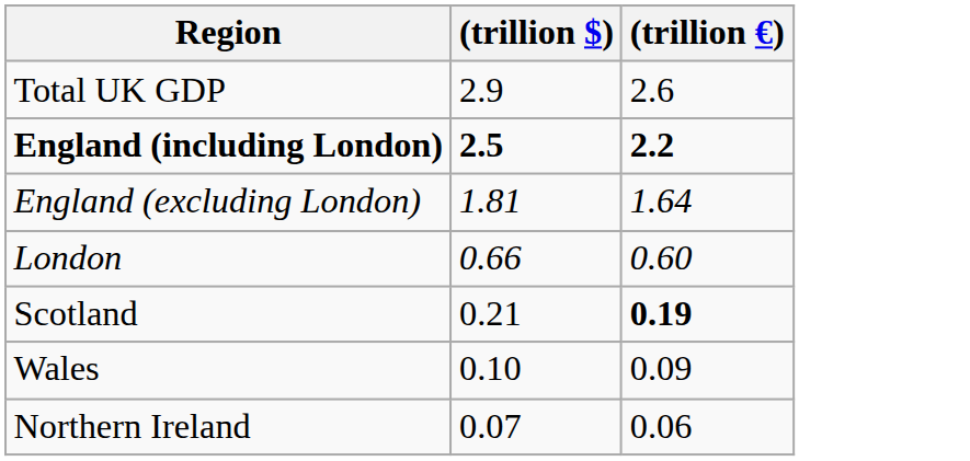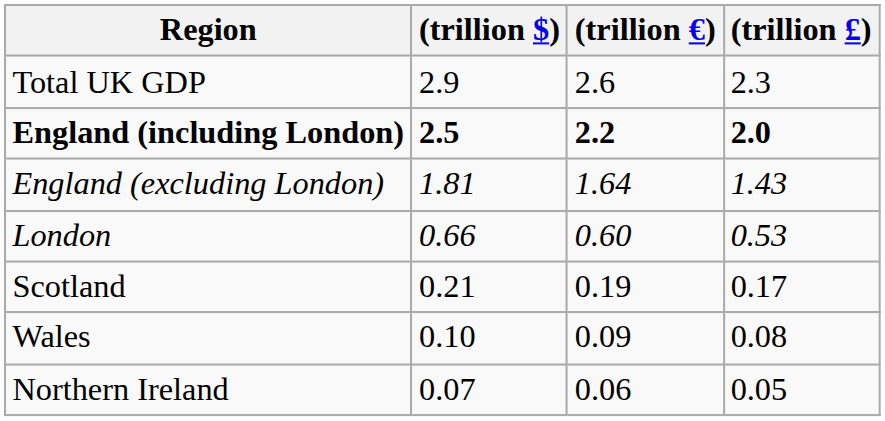 <table class="wikitable">
 <tr>
 <th>Region</th>
 <th>(trillion <a href='#'>$</a>)</th>
 <th>(trillion <a href='#'>€</a>)</th>
+<th>(trillion <a href='#'>£</a>)</th>
 </tr>
 <tr>
 <td>Total UK GDP</td>
 <td>2.9</td>
 <td>2.6</td>
+<td>2.3</td>
 </tr>
 <tr>
 <td><strong>England (including London)</strong></td>
 <td><strong>2.5</strong></td>
 <td><strong>2.2</strong></td>
+<td><strong>2.0</strong></td>
 </tr>
 <tr>
 <td><em>England (excluding London)</em></td>
 <td><em>1.81</em></td>
 <td><em>1.64</em></td>
+<td><em>1.43</em></td>
 </tr>
 <tr>
 <td><em>London</em></td>
 <td><em>0.66</em></td>
 <td><em>0.60</em></td>
+<td><em>0.53</em></td>
 </tr>
 <tr>
 <td>Scotland</td>
 <td>0.21</td>
-<td><strong>0.19</strong></td>
+<td>0.19</td>
+<td>0.17</td>
 </tr>
 <tr>
 <td>Wales</td>
 <td>0.10</td>
 <td>0.09</td>
+<td>0.08</td>
 </tr>
 <tr>
 <td>Northern Ireland</td>
 <td>0.07</td>
 <td>0.06</td>
+<td>0.05</td>
 </tr>
 </table>
